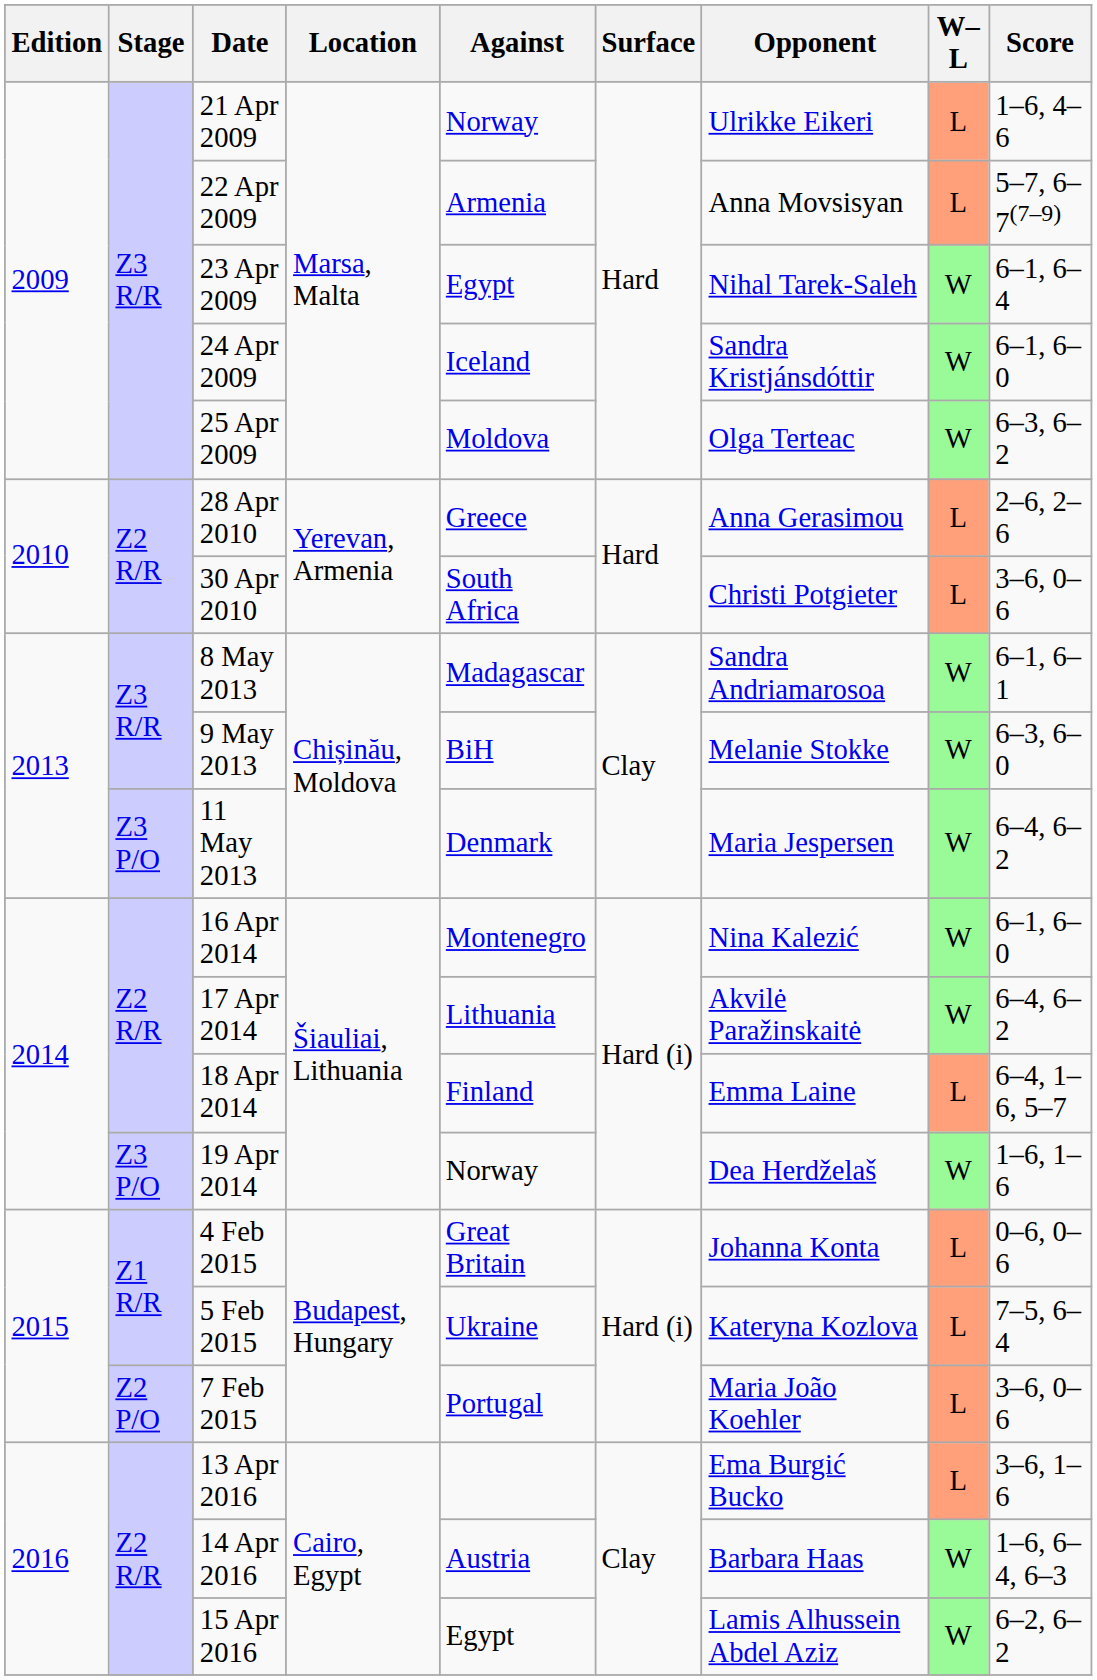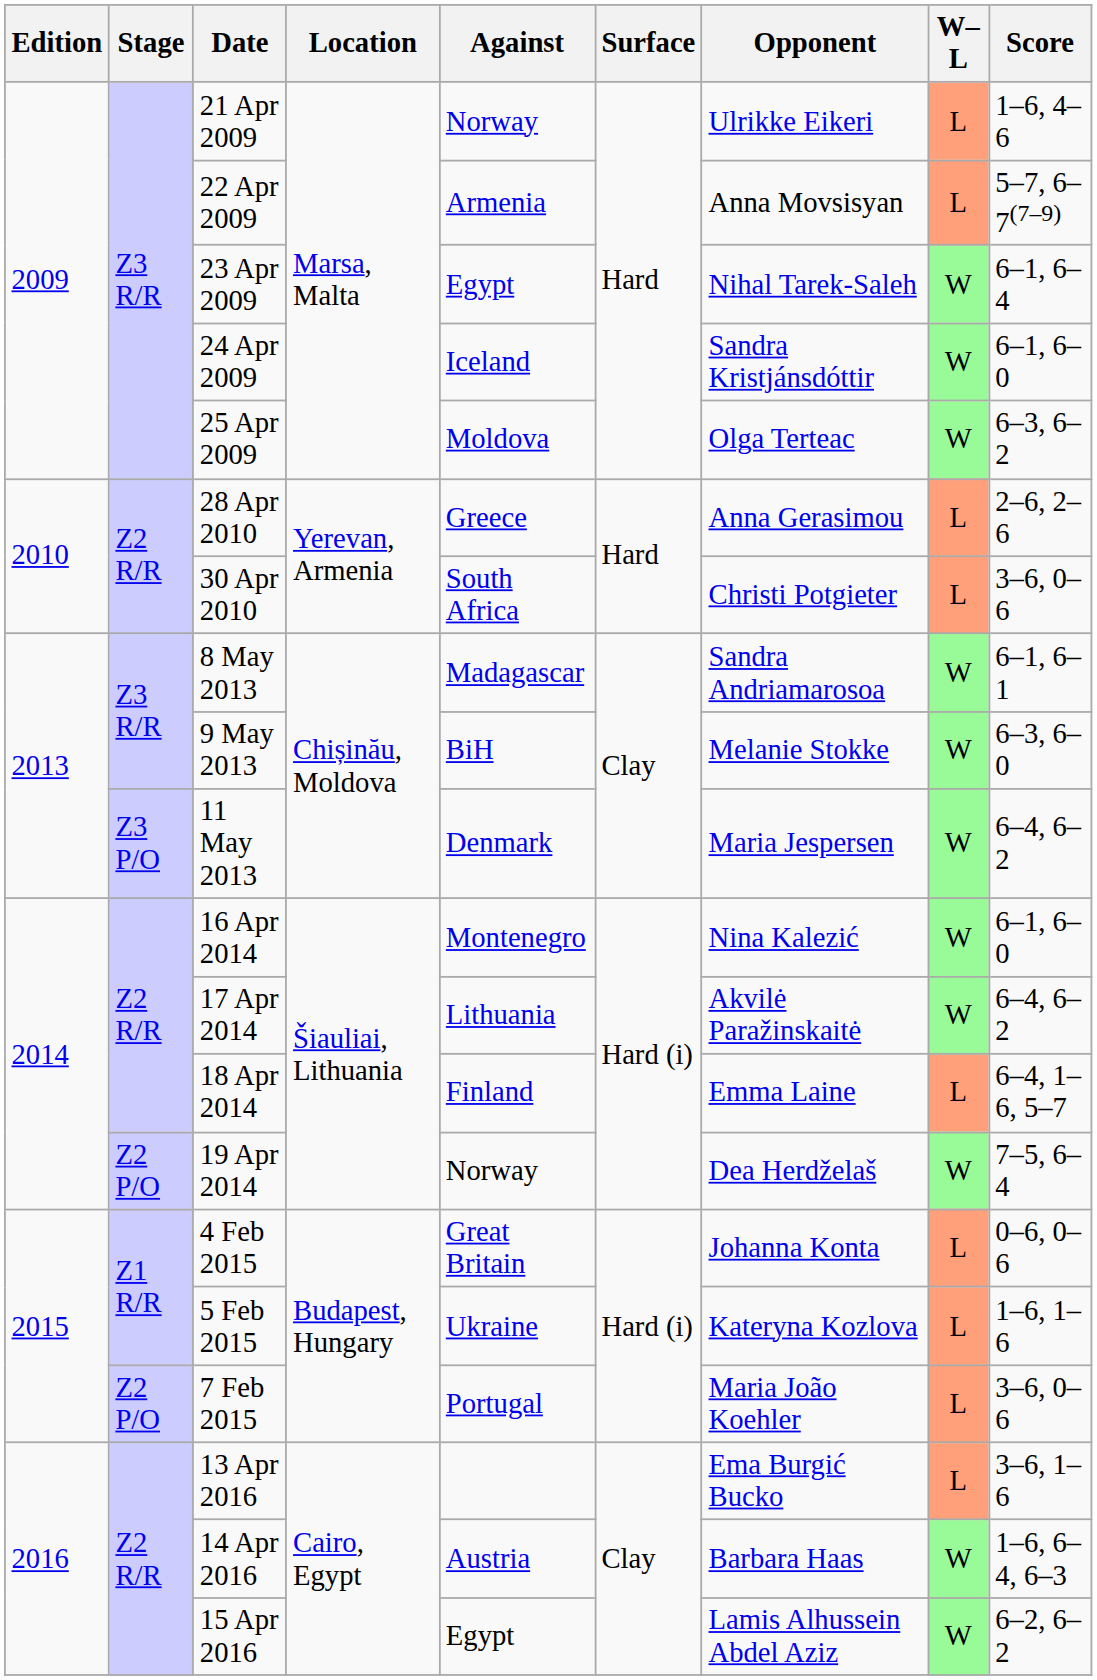 <table class=wikitable>
 <tr>
 <th>Edition</th>
 <th>Stage</th>
 <th>Date</th>
 <th>Location</th>
 <th>Against</th>
 <th>Surface</th>
 <th>Opponent</th>
 <th class="unsortable">W–L</th>
 <th class="unsortable">Score</th>
 </tr>
 <tr>
 <td rowspan="5"><a href='#'>2009</a></td>
 <td bgcolor=#ccf rowspan="5"><a href='#'>Z3 R/R</a></td>
 <td>21 Apr 2009</td>
 <td rowspan="5"><a href='#'>Marsa</a>, Malta</td>
 <td> <a href='#'>Norway</a></td>
 <td rowspan="5">Hard</td>
 <td><a href='#'>Ulrikke Eikeri</a></td>
 <td style="text-align:center; background:#ffa07a;">L</td>
 <td>1–6, 4–6</td>
 </tr>
 <tr>
 <td>22 Apr 2009</td>
 <td> <a href='#'>Armenia</a></td>
 <td>Anna Movsisyan</td>
 <td style="text-align:center; background:#ffa07a;">L</td>
 <td>5–7, 6–7<sup>(7–9)</sup></td>
 </tr>
 <tr>
 <td>23 Apr 2009</td>
 <td> <a href='#'>Egypt</a></td>
 <td><a href='#'>Nihal Tarek-Saleh</a></td>
 <td style="text-align:center; background:#98fb98;">W</td>
 <td>6–1, 6–4</td>
 </tr>
 <tr>
 <td>24 Apr 2009</td>
 <td> <a href='#'>Iceland</a></td>
 <td><a href='#'>Sandra Kristjánsdóttir</a></td>
 <td style="text-align:center; background:#98fb98;">W</td>
 <td>6–1, 6–0</td>
 </tr>
 <tr>
 <td>25 Apr 2009</td>
 <td> <a href='#'>Moldova</a></td>
 <td><a href='#'>Olga Terteac</a></td>
 <td style="text-align:center; background:#98fb98;">W</td>
 <td>6–3, 6–2</td>
 </tr>
 <tr>
 <td rowspan="2"><a href='#'>2010</a></td>
 <td bgcolor=#ccf rowspan="2"><a href='#'>Z2 R/R</a></td>
 <td>28 Apr 2010</td>
 <td rowspan="2"><a href='#'>Yerevan</a>, Armenia</td>
 <td> <a href='#'>Greece</a></td>
 <td rowspan="2">Hard</td>
 <td><a href='#'>Anna Gerasimou</a></td>
 <td style="text-align:center; background:#ffa07a;">L</td>
 <td>2–6, 2–6</td>
 </tr>
 <tr>
 <td>30 Apr 2010</td>
 <td> <a href='#'>South Africa</a></td>
 <td><a href='#'>Christi Potgieter</a></td>
 <td style="text-align:center; background:#ffa07a;">L</td>
 <td>3–6, 0–6</td>
 </tr>
 <tr>
 <td rowspan="3"><a href='#'>2013</a></td>
 <td bgcolor=#ccf rowspan="2"><a href='#'>Z3 R/R</a></td>
 <td>8 May 2013</td>
 <td rowspan="3"><a href='#'>Chișinău</a>, Moldova</td>
 <td> <a href='#'>Madagascar</a></td>
 <td rowspan="3">Clay</td>
 <td><a href='#'>Sandra Andriamarosoa</a></td>
 <td style="text-align:center; background:#98fb98;">W</td>
 <td>6–1, 6–1</td>
 </tr>
 <tr>
 <td>9 May 2013</td>
 <td> <a href='#'>BiH</a></td>
 <td><a href='#'>Melanie Stokke</a></td>
 <td style="text-align:center; background:#98fb98;">W</td>
 <td>6–3, 6–0</td>
 </tr>
 <tr>
 <td bgcolor=#ccf><a href='#'>Z3 P/O</a></td>
 <td>11 May 2013</td>
 <td> <a href='#'>Denmark</a></td>
 <td><a href='#'>Maria Jespersen</a></td>
 <td style="text-align:center; background:#98fb98;">W</td>
 <td>6–4, 6–2</td>
 </tr>
 <tr>
 <td rowspan="4"><a href='#'>2014</a></td>
 <td bgcolor=#ccf rowspan="3"><a href='#'>Z2 R/R</a></td>
 <td>16 Apr 2014</td>
 <td rowspan="4"><a href='#'>Šiauliai</a>, Lithuania</td>
 <td> <a href='#'>Montenegro</a></td>
 <td rowspan="4">Hard (i)</td>
 <td><a href='#'>Nina Kalezić</a></td>
 <td style="text-align:center; background:#98fb98;">W</td>
 <td>6–1, 6–0</td>
 </tr>
 <tr>
 <td>17 Apr 2014</td>
 <td> <a href='#'>Lithuania</a></td>
 <td><a href='#'>Akvilė Paražinskaitė</a></td>
 <td style="text-align:center; background:#98fb98;">W</td>
 <td>6–4, 6–2</td>
 </tr>
 <tr>
 <td>18 Apr 2014</td>
 <td> <a href='#'>Finland</a></td>
 <td><a href='#'>Emma Laine</a></td>
 <td style="text-align:center; background:#ffa07a;">L</td>
 <td>6–4, 1–6, 5–7</td>
 </tr>
 <tr>
-<td bgcolor=#ccf><a href='#'>Z3 P/O</a></td>
+<td bgcolor=#ccf><a href='#'>Z2 P/O</a></td>
 <td>19 Apr 2014</td>
 <td> Norway</td>
 <td><a href='#'>Dea Herdželaš</a></td>
 <td style="text-align:center; background:#98fb98;">W</td>
-<td>1–6, 1–6</td>
+<td>7–5, 6–4</td>
 </tr>
 <tr>
 <td rowspan="3"><a href='#'>2015</a></td>
 <td bgcolor=#ccf rowspan="2"><a href='#'>Z1 R/R</a></td>
 <td>4 Feb 2015</td>
 <td rowspan="3"><a href='#'>Budapest</a>, Hungary</td>
 <td> <a href='#'>Great Britain</a></td>
 <td rowspan="3">Hard (i)</td>
 <td><a href='#'>Johanna Konta</a></td>
 <td style="text-align:center; background:#ffa07a;">L</td>
 <td>0–6, 0–6</td>
 </tr>
 <tr>
 <td>5 Feb 2015</td>
 <td> <a href='#'>Ukraine</a></td>
 <td><a href='#'>Kateryna Kozlova</a></td>
 <td style="text-align:center; background:#ffa07a;">L</td>
-<td>7–5, 6–4</td>
+<td>1–6, 1–6</td>
 </tr>
 <tr>
 <td bgcolor=#ccf><a href='#'>Z2 P/O</a></td>
 <td>7 Feb 2015</td>
 <td> <a href='#'>Portugal</a></td>
 <td><a href='#'>Maria João Koehler</a></td>
 <td style="text-align:center; background:#ffa07a;">L</td>
 <td>3–6, 0–6</td>
 </tr>
 <tr>
 <td rowspan="3"><a href='#'>2016</a></td>
 <td bgcolor=#ccf rowspan="3"><a href='#'>Z2 R/R</a></td>
 <td>13 Apr 2016</td>
 <td rowspan="3"><a href='#'>Cairo</a>, Egypt</td>
 <td> </td>
 <td rowspan="3">Clay</td>
 <td><a href='#'>Ema Burgić Bucko</a></td>
 <td style="text-align:center; background:#ffa07a;">L</td>
 <td>3–6, 1–6</td>
 </tr>
 <tr>
 <td>14 Apr 2016</td>
 <td> <a href='#'>Austria</a></td>
 <td><a href='#'>Barbara Haas</a></td>
 <td style="text-align:center; background:#98fb98;">W</td>
 <td>1–6, 6–4, 6–3</td>
 </tr>
 <tr>
 <td>15 Apr 2016</td>
 <td> Egypt</td>
 <td><a href='#'>Lamis Alhussein Abdel Aziz</a></td>
 <td style="text-align:center; background:#98fb98;">W</td>
 <td>6–2, 6–2</td>
 </tr>
 </table>
